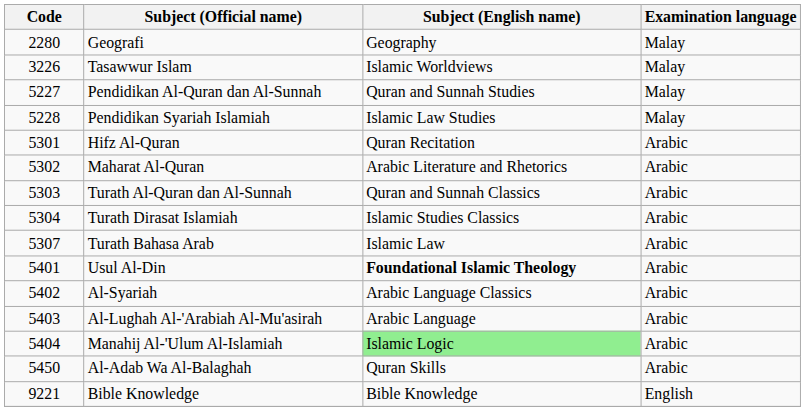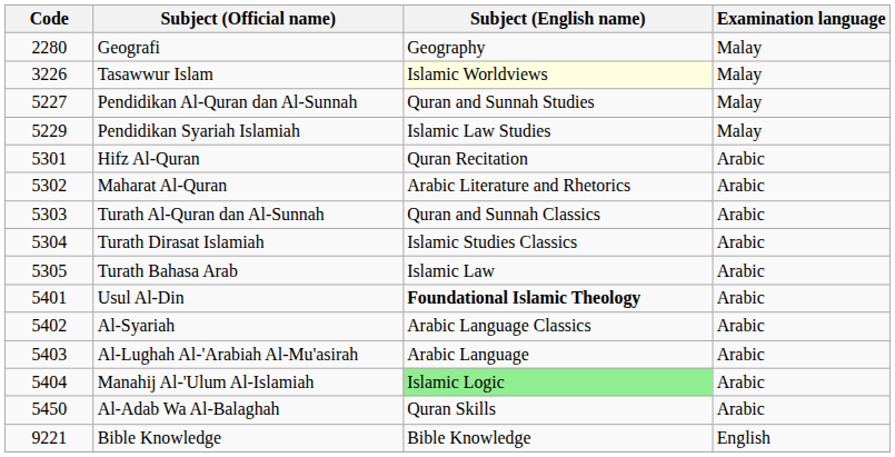 <table class="wikitable">
 <tr>
 <th width="10%">Code</th>
 <th width="35%">Subject (Official name)</th>
 <th width="35%">Subject (English name)</th>
 <th width="20%">Examination language</th>
 </tr>
 <tr>
 <td style="text-align:center;">2280</td>
 <td>Geografi</td>
 <td>Geography</td>
 <td>Malay</td>
 </tr>
 <tr>
 <td style="text-align:center;">3226</td>
 <td>Tasawwur Islam</td>
-<td>Islamic Worldviews</td>
+<td style="background: lightyellow;">Islamic Worldviews</td>
 <td>Malay</td>
 </tr>
 <tr>
 <td style="text-align:center;">5227</td>
 <td>Pendidikan Al-Quran dan Al-Sunnah</td>
 <td>Quran and Sunnah Studies</td>
 <td>Malay</td>
 </tr>
 <tr>
-<td style="text-align:center;">5228</td>
+<td style="text-align:center;">5229</td>
 <td>Pendidikan Syariah Islamiah</td>
 <td>Islamic Law Studies</td>
 <td>Malay</td>
 </tr>
 <tr>
 <td style="text-align:center;">5301</td>
 <td>Hifz Al-Quran</td>
 <td>Quran Recitation</td>
 <td>Arabic</td>
 </tr>
 <tr>
 <td style="text-align:center;">5302</td>
 <td>Maharat Al-Quran</td>
 <td>Arabic Literature and Rhetorics</td>
 <td>Arabic</td>
 </tr>
 <tr>
 <td style="text-align:center;">5303</td>
 <td>Turath Al-Quran dan Al-Sunnah</td>
 <td>Quran and Sunnah Classics</td>
 <td>Arabic</td>
 </tr>
 <tr>
 <td style="text-align:center;">5304</td>
 <td>Turath Dirasat Islamiah</td>
 <td>Islamic Studies Classics</td>
 <td>Arabic</td>
 </tr>
 <tr>
-<td style="text-align:center;">5307</td>
+<td style="text-align:center;">5305</td>
 <td>Turath Bahasa Arab</td>
 <td>Islamic Law</td>
 <td>Arabic</td>
 </tr>
 <tr>
 <td style="text-align:center;">5401</td>
 <td>Usul Al-Din</td>
 <td><strong>Foundational Islamic Theology</strong></td>
 <td>Arabic</td>
 </tr>
 <tr>
 <td style="text-align:center;">5402</td>
 <td>Al-Syariah</td>
 <td>Arabic Language Classics</td>
 <td>Arabic</td>
 </tr>
 <tr>
 <td style="text-align:center;">5403</td>
 <td>Al-Lughah Al-'Arabiah Al-Mu'asirah</td>
 <td>Arabic Language</td>
 <td>Arabic</td>
 </tr>
 <tr>
 <td style="text-align:center;">5404</td>
 <td>Manahij Al-'Ulum Al-Islamiah</td>
 <td style="background: lightgreen;">Islamic Logic</td>
 <td>Arabic</td>
 </tr>
 <tr>
 <td style="text-align:center;">5450</td>
 <td>Al-Adab Wa Al-Balaghah</td>
 <td>Quran Skills</td>
 <td>Arabic</td>
 </tr>
 <tr>
 <td style="text-align:center;">9221</td>
 <td>Bible Knowledge</td>
 <td>Bible Knowledge</td>
 <td>English</td>
 </tr>
 <tr>
 </tr>
 </table>
